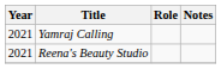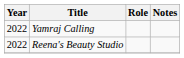 <table class="wikitable">
 <tr>
 <th>Year</th>
 <th>Title</th>
 <th>Role</th>
 <th>Notes</th>
 </tr>
 <tr>
-<td>2021</td>
+<td>2022</td>
 <td><em>Yamraj Calling</em></td>
 <td></td>
 <td></td>
 </tr>
 <tr>
-<td>2021</td>
+<td>2022</td>
 <td><em>Reena's Beauty Studio</em></td>
 <td></td>
 <td></td>
 </tr>
 <tr>
 </tr>
 </table>
